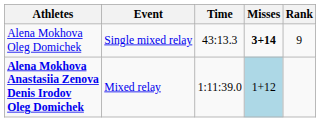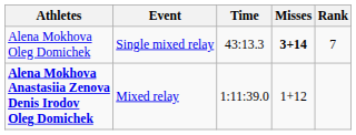 <table class="wikitable" style="font-size:90%; text-align:center;">
 <tr>
 <th>Athletes</th>
 <th>Event</th>
 <th>Time</th>
 <th>Misses</th>
 <th>Rank</th>
 </tr>
 <tr>
 <td align=left><a href='#'>Alena Mokhova</a><br><a href='#'>Oleg Domichek</a></td>
 <td align=left><a href='#'>Single mixed relay</a></td>
 <td>43:13.3</td>
 <td><strong>3+14</strong></td>
-<td>9</td>
+<td>7</td>
 </tr>
 <tr>
 <td align=left><strong><a href='#'>Alena Mokhova</a><br><a href='#'>Anastasiia Zenova</a><br><a href='#'>Denis Irodov</a><br><a href='#'>Oleg Domichek</a></strong></td>
 <td align=left><a href='#'>Mixed relay</a></td>
 <td>1:11:39.0</td>
-<td style="background: lightblue;">1+12</td>
+<td>1+12</td>
 <td></td>
 </tr>
 </table>
